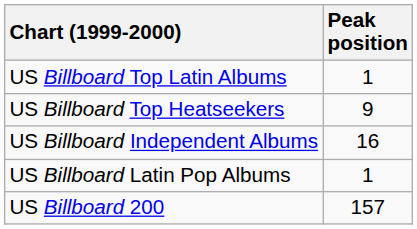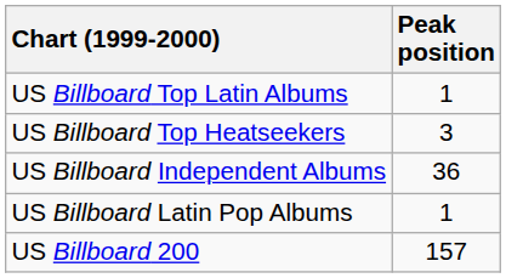 <table class="wikitable">
 <tr>
 <th style="text-align:left">Chart (1999-2000)</th>
 <th style="text-align:left">Peak<br>position</th>
 </tr>
 <tr>
 <td style="text-align:left">US <a href='#'><em>Billboard</em> Top Latin Albums</a></td>
 <td style="text-align:center;">1</td>
 </tr>
 <tr>
 <td style="text-align:left">US <em>Billboard</em> <a href='#'>Top Heatseekers</a></td>
-<td style="text-align:center;">9</td>
+<td style="text-align:center;">3</td>
 </tr>
 <tr>
 <td style="text-align:left">US <em>Billboard</em> <a href='#'>Independent Albums</a></td>
-<td style="text-align:center;">16</td>
+<td style="text-align:center;">36</td>
 </tr>
 <tr>
 <td style="text-align:left">US <em>Billboard</em> Latin Pop Albums</td>
 <td style="text-align:center;">1</td>
 </tr>
 <tr>
 <td style="text-align:left">US <a href='#'><em>Billboard</em> 200</a></td>
 <td style="text-align:center;">157</td>
 </tr>
 </table>
